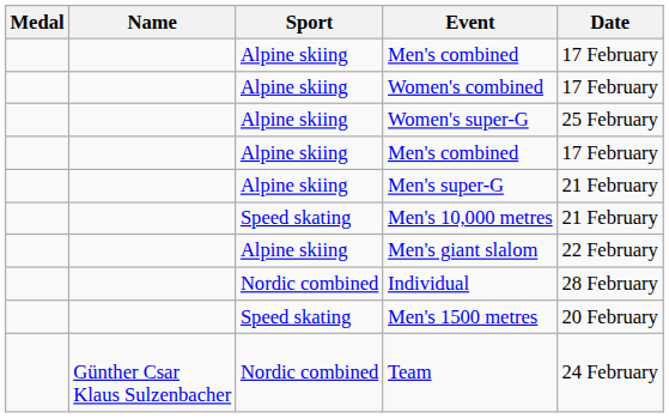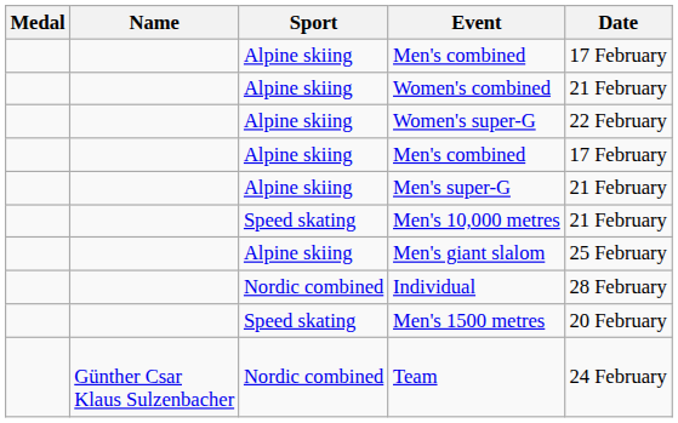 <table class="wikitable sortable" style="font-size:90%">
 <tr>
 <th>Medal</th>
 <th>Name</th>
 <th>Sport</th>
 <th>Event</th>
 <th>Date</th>
 </tr>
 <tr>
 <td></td>
 <td></td>
 <td><a href='#'>Alpine skiing</a></td>
 <td><a href='#'>Men's combined</a></td>
 <td>17 February</td>
 </tr>
 <tr>
 <td></td>
 <td></td>
 <td><a href='#'>Alpine skiing</a></td>
 <td><a href='#'>Women's combined</a></td>
-<td>17 February</td>
+<td>21 February</td>
 </tr>
 <tr>
 <td></td>
 <td></td>
 <td><a href='#'>Alpine skiing</a></td>
 <td><a href='#'>Women's super-G</a></td>
-<td>25 February</td>
+<td>22 February</td>
 </tr>
 <tr>
 <td></td>
 <td></td>
 <td><a href='#'>Alpine skiing</a></td>
 <td><a href='#'>Men's combined</a></td>
 <td>17 February</td>
 </tr>
 <tr>
 <td></td>
 <td></td>
 <td><a href='#'>Alpine skiing</a></td>
 <td><a href='#'>Men's super-G</a></td>
 <td>21 February</td>
 </tr>
 <tr>
 <td></td>
 <td></td>
 <td><a href='#'>Speed skating</a></td>
 <td><a href='#'>Men's 10,000 metres</a></td>
 <td>21 February</td>
 </tr>
 <tr>
 <td></td>
 <td></td>
 <td><a href='#'>Alpine skiing</a></td>
 <td><a href='#'>Men's giant slalom</a></td>
-<td>22 February</td>
+<td>25 February</td>
 </tr>
 <tr>
 <td></td>
 <td></td>
 <td><a href='#'>Nordic combined</a></td>
 <td><a href='#'>Individual</a></td>
 <td>28 February</td>
 </tr>
 <tr>
 <td></td>
 <td></td>
 <td><a href='#'>Speed skating</a></td>
 <td><a href='#'>Men's 1500 metres</a></td>
 <td>20 February</td>
 </tr>
 <tr>
 <td></td>
 <td> <br><a href='#'>Günther Csar</a> <br><a href='#'>Klaus Sulzenbacher</a></td>
 <td><a href='#'>Nordic combined</a></td>
 <td><a href='#'>Team</a></td>
 <td>24 February</td>
 </tr>
 </table>
